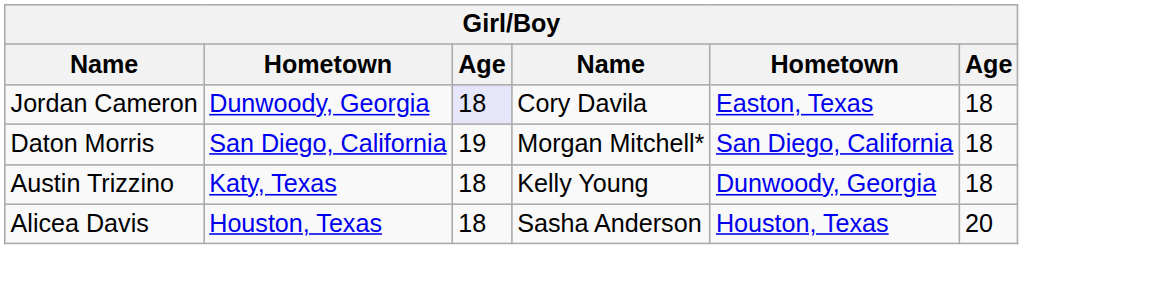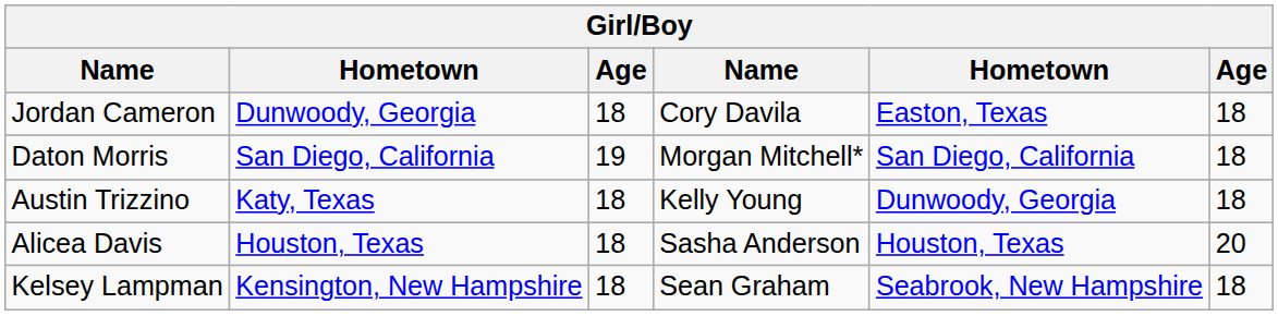 <table class="wikitable">
 <tr>
 <th colspan="6"><span>Girl</span>/<span>Boy</span></th>
 </tr>
 <tr>
 <th>Name</th>
 <th>Hometown</th>
 <th>Age</th>
 <th>Name</th>
 <th>Hometown</th>
 <th>Age</th>
 </tr>
 <tr>
 <td><span>Jordan Cameron</span></td>
 <td><a href='#'>Dunwoody, Georgia</a></td>
-<td style="background: lavender;">18</td>
+<td>18</td>
 <td><span>Cory Davila</span></td>
 <td><a href='#'>Easton, Texas</a></td>
 <td>18</td>
 </tr>
 <tr>
 <td><span>Daton Morris</span></td>
 <td><a href='#'>San Diego, California</a></td>
 <td>19</td>
 <td><span>Morgan Mitchell</span><span>*</span></td>
 <td><a href='#'>San Diego, California</a></td>
 <td>18</td>
 </tr>
 <tr>
 <td><span>Austin Trizzino</span></td>
 <td><a href='#'>Katy, Texas</a></td>
 <td>18</td>
 <td><span>Kelly Young</span></td>
 <td><a href='#'>Dunwoody, Georgia</a></td>
 <td>18</td>
 </tr>
 <tr>
 <td><span>Alicea Davis</span></td>
 <td><a href='#'>Houston, Texas</a></td>
 <td>18</td>
 <td><span>Sasha Anderson</span></td>
 <td><a href='#'>Houston, Texas</a></td>
 <td>20</td>
 </tr>
+<tr>
+<td><span>Kelsey Lampman</span></td>
+<td><a href='#'>Kensington, New Hampshire</a></td>
+<td>18</td>
+<td><span>Sean Graham</span></td>
+<td><a href='#'>Seabrook, New Hampshire</a></td>
+<td>18</td>
+</tr>
 </table>
